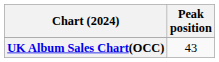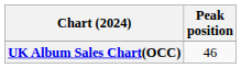 <table class="wikitable sortable plainrowheaders" style="text-align:center">
 <tr>
 <th scope="col">Chart (2024)</th>
 <th scope="col">Peak<br>position</th>
 </tr>
 <tr>
 </tr>
 <tr>
 </tr>
 <tr>
 <th scope="row"><a href='#'>UK Album Sales Chart</a>(OCC)</th>
-<td align="center">43</td>
+<td align="center">46</td>
 </tr>
 </table>
